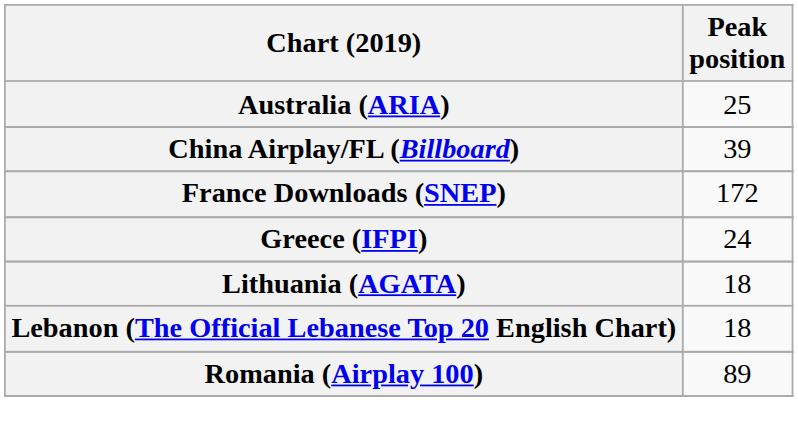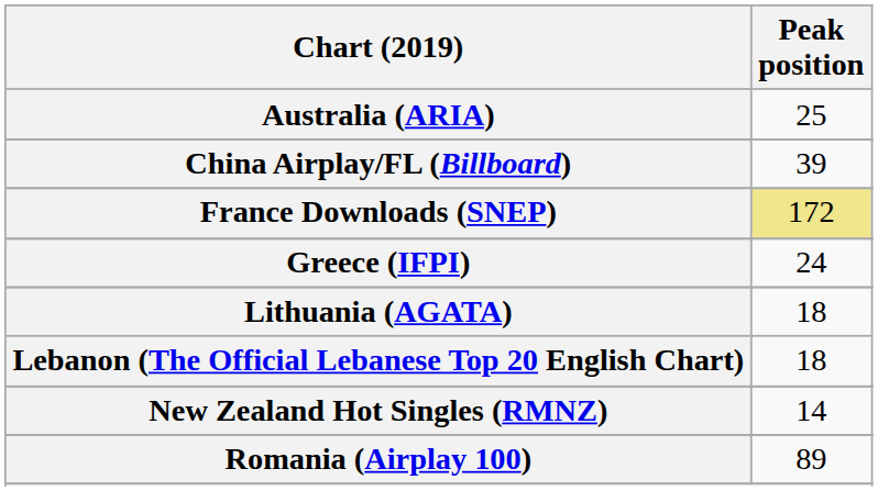 <table class="wikitable sortable plainrowheaders" style="text-align:center">
 <tr>
 <th scope="col">Chart (2019)</th>
 <th scope="col">Peak<br>position</th>
 </tr>
 <tr>
 <th scope="row">Australia (<a href='#'>ARIA</a>)</th>
 <td>25</td>
 </tr>
 <tr>
 </tr>
 <tr>
 </tr>
 <tr>
 </tr>
 <tr>
 </tr>
 <tr>
 <th scope="row">China Airplay/FL (<em><a href='#'>Billboard</a></em>)</th>
 <td>39</td>
 </tr>
 <tr>
 </tr>
 <tr>
 </tr>
 <tr>
 <th scope="row">France Downloads (<a href='#'>SNEP</a>)</th>
-<td>172</td>
+<td style="background: khaki;">172</td>
 </tr>
 <tr>
 </tr>
 <tr>
 <th scope="row">Greece (<a href='#'>IFPI</a>)</th>
 <td>24</td>
 </tr>
 <tr>
 </tr>
 <tr>
 </tr>
 <tr>
 <th scope="row">Lithuania (<a href='#'>AGATA</a>)</th>
 <td>18</td>
 </tr>
 <tr>
 <th scope="row">Lebanon (<a href='#'>The Official Lebanese Top 20</a> English Chart)</th>
 <td>18</td>
 </tr>
 <tr>
 </tr>
 <tr>
+</tr>
+<tr>
+<th scope="row">New Zealand Hot Singles (<a href='#'>RMNZ</a>)</th>
+<td>14</td>
 </tr>
 <tr>
 </tr>
 <tr>
 </tr>
 <tr>
 <th scope="row">Romania (<a href='#'>Airplay 100</a>)</th>
 <td>89</td>
 </tr>
 <tr>
 </tr>
 <tr>
 </tr>
 <tr>
 </tr>
 <tr>
 </tr>
 <tr>
 </tr>
 <tr>
 </tr>
 <tr>
 </tr>
 <tr>
 </tr>
 <tr>
 </tr>
 </table>
